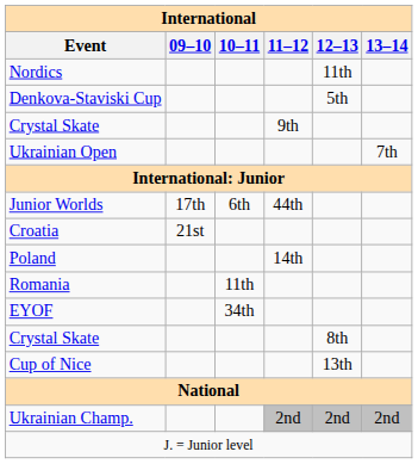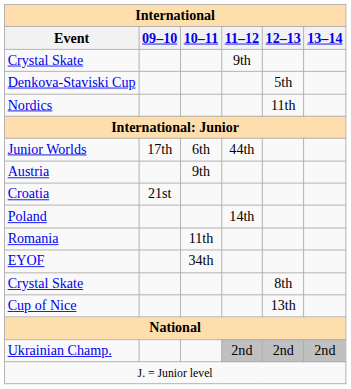 <table class="wikitable" style="text-align:center">
 <tr>
 <th style="background-color: #ffdead; " colspan=6 align=center>International</th>
 </tr>
 <tr>
 <th>Event</th>
 <th><a href='#'>09–10</a></th>
 <th><a href='#'>10–11</a></th>
 <th><a href='#'>11–12</a></th>
 <th><a href='#'>12–13</a></th>
 <th><a href='#'>13–14</a></th>
 </tr>
 <tr>
-<td align=left><a href='#'>Nordics</a></td>
+<td align=left><a href='#'>Crystal Skate</a></td>
 <td></td>
 <td></td>
+<td>9th</td>
 <td></td>
-<td>11th</td>
 <td></td>
 </tr>
 <tr>
 <td align=left><a href='#'>Denkova-Staviski Cup</a></td>
 <td></td>
 <td></td>
 <td></td>
 <td>5th</td>
 <td></td>
 </tr>
 <tr>
-<td align=left><a href='#'>Crystal Skate</a></td>
-<td></td>
-<td></td>
-<td>9th</td>
-<td></td>
-<td></td>
-</tr>
-<tr>
-<td align=left><a href='#'>Ukrainian Open</a></td>
+<td align=left><a href='#'>Nordics</a></td>
 <td></td>
 <td></td>
 <td></td>
+<td>11th</td>
 <td></td>
-<td>7th</td>
 </tr>
 <tr>
 <th style="background-color: #ffdead; " colspan=6 align=center>International: Junior</th>
 </tr>
 <tr>
 <td align=left><a href='#'>Junior Worlds</a></td>
 <td>17th</td>
 <td>6th</td>
 <td>44th</td>
+<td></td>
+<td></td>
+</tr>
+<tr>
+<td align=left> <a href='#'>Austria</a></td>
+<td></td>
+<td>9th</td>
+<td></td>
 <td></td>
 <td></td>
 </tr>
 <tr>
 <td align=left> <a href='#'>Croatia</a></td>
 <td>21st</td>
 <td></td>
 <td></td>
 <td></td>
 <td></td>
 </tr>
 <tr>
 <td align=left> <a href='#'>Poland</a></td>
 <td></td>
 <td></td>
 <td>14th</td>
 <td></td>
 <td></td>
 </tr>
 <tr>
 <td align=left> <a href='#'>Romania</a></td>
 <td></td>
 <td>11th</td>
 <td></td>
 <td></td>
 <td></td>
 </tr>
 <tr>
 <td align=left><a href='#'>EYOF</a></td>
 <td></td>
 <td>34th</td>
 <td></td>
 <td></td>
 <td></td>
 </tr>
 <tr>
 <td align=left><a href='#'>Crystal Skate</a></td>
 <td></td>
 <td></td>
 <td></td>
 <td>8th</td>
 <td></td>
 </tr>
 <tr>
 <td align=left><a href='#'>Cup of Nice</a></td>
 <td></td>
 <td></td>
 <td></td>
 <td>13th</td>
 <td></td>
 </tr>
 <tr>
 <th style="background-color: #ffdead; " colspan=6 align=center>National</th>
 </tr>
 <tr>
 <td align=left><a href='#'>Ukrainian Champ.</a></td>
 <td></td>
 <td></td>
 <td bgcolor=silver>2nd</td>
 <td bgcolor=silver>2nd</td>
 <td bgcolor=silver>2nd</td>
 </tr>
 <tr>
 <td colspan=6 align=center><small> J. = Junior level </small></td>
 </tr>
 </table>
